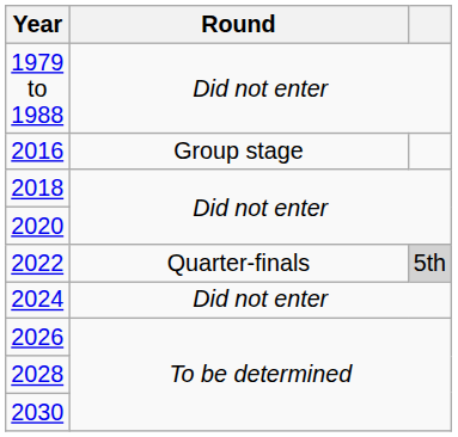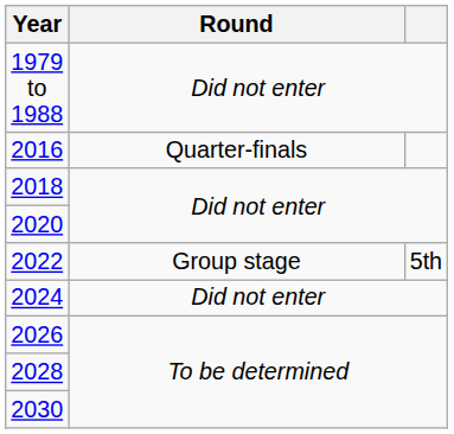 <table class="wikitable" style="text-align: center; font-size:90%">
 <tr>
 <th>Year</th>
 <th style="width:200px">Round</th>
 <th></th>
 </tr>
 <tr>
 <td><a href='#'>1979</a><br>to<br><a href='#'>1988</a></td>
 <td colspan="2"><em>Did not enter</em></td>
 </tr>
 <tr>
 <td><a href='#'>2016</a></td>
-<td>Group stage</td>
+<td>Quarter-finals</td>
 <td></td>
 </tr>
 <tr>
 <td><a href='#'>2018</a></td>
 <td colspan="2" rowspan="2"><em>Did not enter</em></td>
 </tr>
 <tr>
 <td><a href='#'>2020</a></td>
 </tr>
 <tr>
 <td><a href='#'>2022</a></td>
-<td>Quarter-finals</td>
-<td style="background: lightgrey;">5th</td>
+<td>Group stage</td>
+<td>5th</td>
 </tr>
 <tr>
 <td><a href='#'>2024</a></td>
 <td colspan="2"><em>Did not enter</em></td>
 </tr>
 <tr>
 <td><a href='#'>2026</a></td>
 <td colspan="2" rowspan="3"><em>To be determined</em></td>
 </tr>
 <tr>
 <td><a href='#'>2028</a></td>
 </tr>
 <tr>
 <td><a href='#'>2030</a></td>
 </tr>
 </table>
